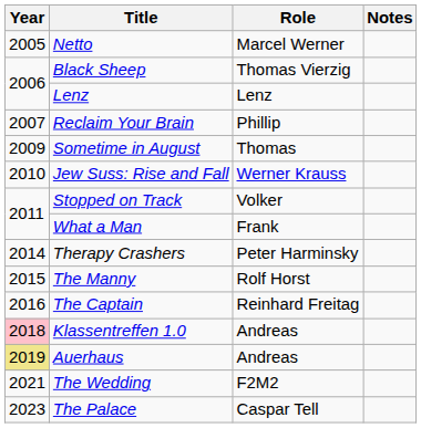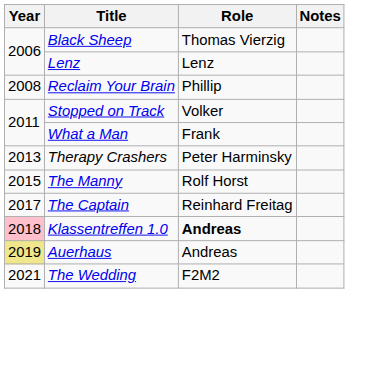 <table class="wikitable sortable">
 <tr>
 <th>Year</th>
 <th>Title</th>
 <th>Role</th>
 <th class="unsortable">Notes</th>
-</tr>
-<tr>
-<td>2005</td>
-<td><em><a href='#'>Netto</a></em></td>
-<td>Marcel Werner</td>
-<td></td>
 </tr>
 <tr>
 <td rowspan=2>2006</td>
 <td><em><a href='#'>Black Sheep</a></em></td>
 <td>Thomas Vierzig</td>
 <td></td>
 </tr>
 <tr>
 <td><em><a href='#'>Lenz</a></em></td>
 <td>Lenz</td>
 <td></td>
 </tr>
 <tr>
-<td>2007</td>
+<td>2008</td>
 <td><em><a href='#'>Reclaim Your Brain</a></em></td>
 <td>Phillip</td>
-<td></td>
-</tr>
-<tr>
-<td>2009</td>
-<td><em><a href='#'>Sometime in August</a></em></td>
-<td>Thomas</td>
-<td></td>
-</tr>
-<tr>
-<td>2010</td>
-<td><em><a href='#'>Jew Suss: Rise and Fall</a></em></td>
-<td><a href='#'>Werner Krauss</a></td>
 <td></td>
 </tr>
 <tr>
 <td rowspan=2>2011</td>
 <td><em><a href='#'>Stopped on Track</a></em></td>
 <td>Volker</td>
 <td></td>
 </tr>
 <tr>
 <td><em><a href='#'>What a Man</a></em></td>
 <td>Frank</td>
 <td></td>
 </tr>
 <tr>
-<td>2014</td>
+<td>2013</td>
 <td><em>Therapy Crashers</em></td>
 <td>Peter Harminsky</td>
 <td></td>
 </tr>
 <tr>
 <td>2015</td>
 <td><em><a href='#'>The Manny</a></em></td>
 <td>Rolf Horst</td>
 <td></td>
 </tr>
 <tr>
-<td>2016</td>
+<td>2017</td>
 <td><em><a href='#'>The Captain</a></em></td>
 <td>Reinhard Freitag</td>
 <td></td>
 </tr>
 <tr>
 <td style="background: pink;">2018</td>
 <td><em><a href='#'>Klassentreffen 1.0</a></em></td>
-<td>Andreas</td>
+<td><strong>Andreas</strong></td>
 <td></td>
 </tr>
 <tr>
 <td style="background: khaki;">2019</td>
 <td><em><a href='#'>Auerhaus</a></em></td>
 <td>Andreas</td>
 <td></td>
 </tr>
 <tr>
 <td>2021</td>
 <td><em><a href='#'>The Wedding</a></em></td>
 <td>F2M2</td>
 </tr>
-<tr>
-<td>2023</td>
-<td><em><a href='#'>The Palace</a></em></td>
-<td>Caspar Tell</td>
-<td></td>
-</tr>
 </table>
